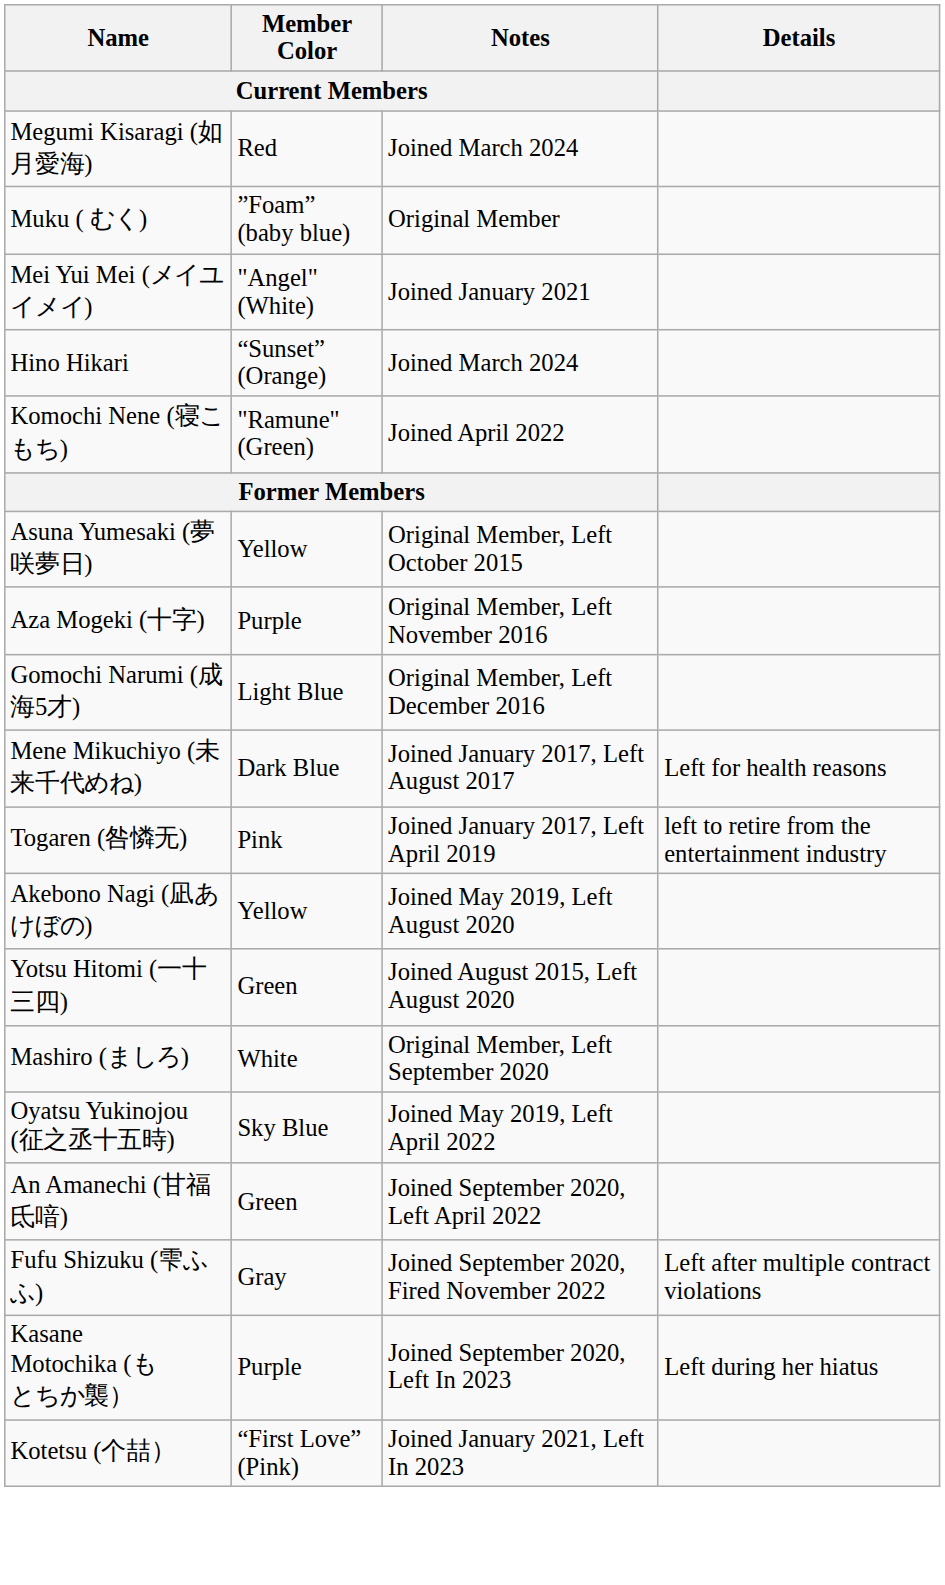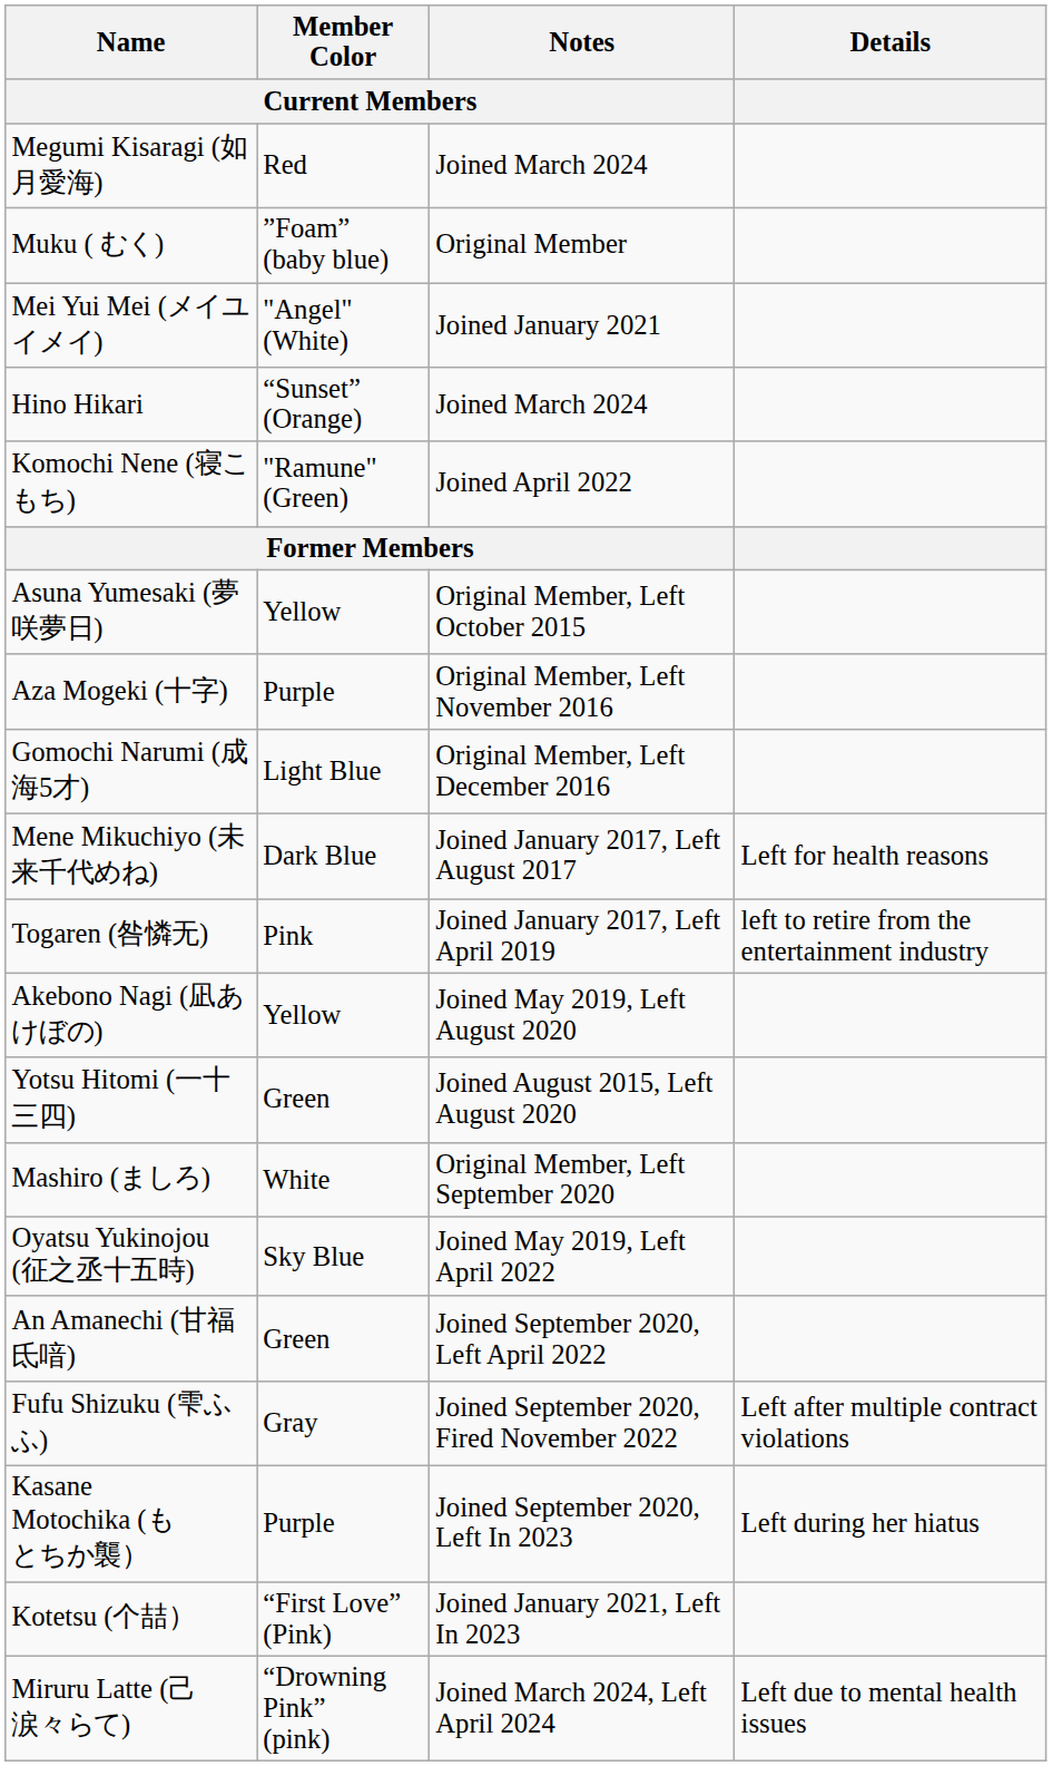 <table class="wikitable">
 <tr>
 <th>Name</th>
 <th>Member Color</th>
 <th>Notes</th>
 <th><strong>Details</strong></th>
 </tr>
 <tr>
 <th colspan="3">Current Members</th>
 <th></th>
 </tr>
 <tr>
 <td align="left">Megumi Kisaragi (如月愛海)</td>
 <td>Red</td>
 <td>Joined March 2024</td>
 <td></td>
 </tr>
 <tr>
 <td align="left">Muku ( むく)</td>
 <td>”Foam”<br>(baby blue)</td>
 <td>Original Member</td>
 <td></td>
 </tr>
 <tr>
 <td align="left">Mei Yui Mei (メイユイメイ)</td>
 <td>"Angel" (White)</td>
 <td>Joined January 2021</td>
 <td></td>
 </tr>
 <tr>
 <td align="left">Hino Hikari</td>
 <td>“Sunset” (Orange)</td>
 <td>Joined March 2024</td>
 <td></td>
 </tr>
 <tr>
 <td align="left">Komochi Nene (寝こもち)</td>
 <td>"Ramune" (Green)</td>
 <td>Joined April 2022</td>
 <td></td>
 </tr>
 <tr>
 <th colspan="3">Former Members</th>
 <th></th>
 </tr>
 <tr>
 <td align="left">Asuna Yumesaki (夢咲夢日)</td>
 <td>Yellow</td>
 <td>Original Member, Left October 2015</td>
 <td></td>
 </tr>
 <tr>
 <td align="left">Aza Mogeki (十字)</td>
 <td>Purple</td>
 <td>Original Member, Left November 2016</td>
 <td></td>
 </tr>
 <tr>
 <td align="left">Gomochi  Narumi (成海5才)</td>
 <td>Light Blue</td>
 <td>Original Member, Left December 2016</td>
 <td></td>
 </tr>
 <tr>
 <td align="left">Mene Mikuchiyo (未来千代めね)</td>
 <td>Dark Blue</td>
 <td>Joined January 2017, Left August 2017</td>
 <td>Left for health reasons</td>
 </tr>
 <tr>
 <td align="left">Togaren (咎憐无)</td>
 <td>Pink</td>
 <td>Joined January 2017, Left April 2019</td>
 <td>left to retire from the entertainment industry</td>
 </tr>
 <tr>
 <td align="left">Akebono Nagi (凪あけぼの)</td>
 <td>Yellow</td>
 <td>Joined May 2019, Left August 2020</td>
 <td></td>
 </tr>
 <tr>
 <td align="left">Yotsu Hitomi (一十三四)</td>
 <td>Green</td>
 <td>Joined August 2015, Left August 2020</td>
 <td></td>
 </tr>
 <tr>
 <td align="left">Mashiro (ましろ)</td>
 <td>White</td>
 <td>Original Member, Left September 2020</td>
 <td></td>
 </tr>
 <tr>
 <td align="left">Oyatsu Yukinojou (征之丞十五時)</td>
 <td>Sky Blue</td>
 <td>Joined May 2019, Left April 2022</td>
 <td></td>
 </tr>
 <tr>
 <td align="left">An Amanechi (甘福氐喑)</td>
 <td>Green</td>
 <td>Joined September 2020, Left April 2022</td>
 <td></td>
 </tr>
 <tr>
 <td align="left">Fufu Shizuku (雫ふふ)</td>
 <td>Gray</td>
 <td>Joined September 2020, Fired November 2022</td>
 <td>Left after multiple contract violations</td>
 </tr>
 <tr>
 <td>Kasane<br>Motochika (も<br>とちか襲）</td>
 <td>Purple</td>
 <td>Joined September 2020, Left In 2023</td>
 <td>Left during her hiatus</td>
 </tr>
 <tr>
 <td>Kotetsu (个喆）</td>
 <td>“First Love”<br>(Pink)</td>
 <td>Joined January 2021, Left In 2023</td>
 <td></td>
 </tr>
+<tr>
+<td>Miruru Latte (己涙々らて)</td>
+<td>“Drowning Pink”<br>(pink)</td>
+<td>Joined March 2024, Left April 2024</td>
+<td>Left due to mental health issues</td>
+</tr>
 </table>
